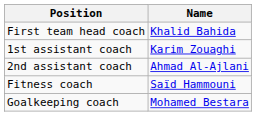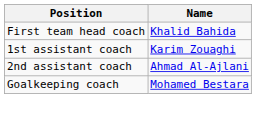 <table class="wikitable" style="text-align:center">
 <tr>
 <th>Position</th>
 <th>Name</th>
 </tr>
 <tr>
 <td style="text-align:left;">First team head coach</td>
 <td style="text-align:left;"> <a href='#'>Khalid Bahida</a></td>
 </tr>
 <tr>
 <td style="text-align:left;">1st assistant coach</td>
 <td style="text-align:left;"> <a href='#'>Karim Zouaghi</a></td>
 </tr>
 <tr>
 <td style="text-align:left;">2nd assistant coach</td>
 <td style="text-align:left;"> <a href='#'>Ahmad Al-Ajlani</a></td>
 </tr>
 <tr>
-<td style="text-align:left;">Fitness coach</td>
-<td style="text-align:left;"> <a href='#'>Saïd Hammouni</a></td>
-</tr>
-<tr>
 <td style="text-align:left;">Goalkeeping coach</td>
 <td style="text-align:left;"> <a href='#'>Mohamed Bestara</a></td>
 </tr>
 </table>
